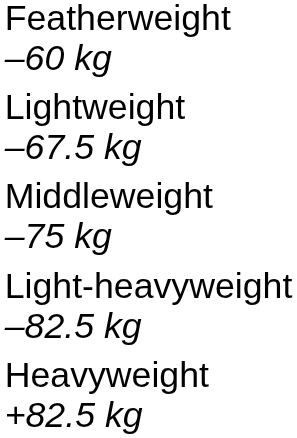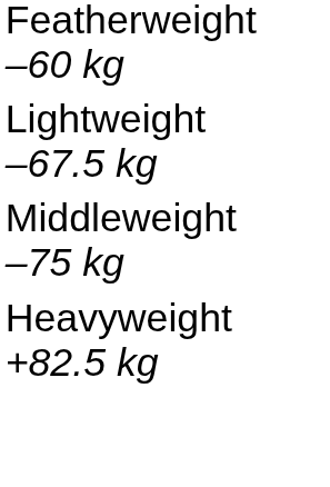 <table>
 <tr>
 <td>Featherweight<br><span><em>–60 kg</em></span><br></td>
 <td></td>
 <td></td>
 <td></td>
 </tr>
 <tr>
 <td>Lightweight<br><span><em>–67.5 kg</em></span><br></td>
 <td></td>
 <td></td>
 <td></td>
 </tr>
 <tr>
 <td>Middleweight<br><span><em>–75 kg</em></span><br></td>
 <td></td>
 <td></td>
 <td></td>
 </tr>
 <tr>
-<td>Light-heavyweight<br><span><em>–82.5 kg</em></span><br></td>
-<td></td>
-<td></td>
-<td></td>
-</tr>
-<tr>
 <td>Heavyweight<br><span><em>+82.5 kg</em></span><br></td>
 <td></td>
 <td></td>
 <td></td>
 </tr>
 </table>
